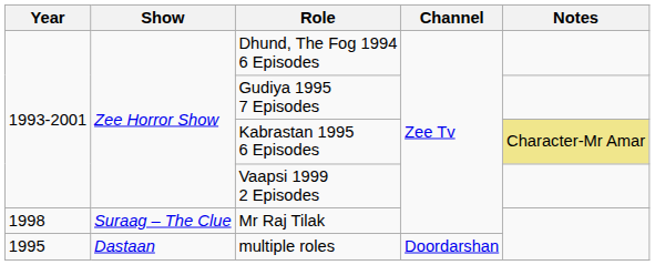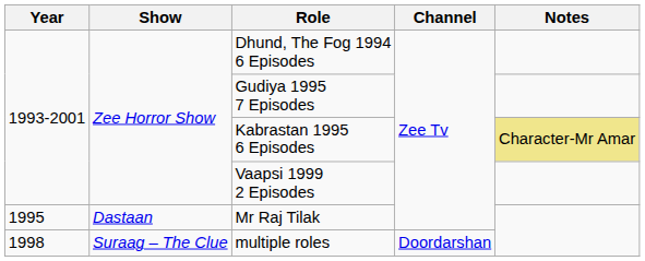 <table class="wikitable">
 <tr>
 <th>Year</th>
 <th>Show</th>
 <th>Role</th>
 <th>Channel</th>
 <th>Notes</th>
 </tr>
 <tr>
 <td Rowspan="4">1993-2001</td>
 <td Rowspan="4"><em><a href='#'>Zee Horror Show</a></em></td>
 <td>Dhund, The Fog 1994<br>6 Episodes</td>
 <td Rowspan="5"><a href='#'>Zee Tv</a></td>
 <td></td>
 </tr>
 <tr>
 <td>Gudiya 1995<br>7 Episodes</td>
 <td></td>
 </tr>
 <tr>
 <td>Kabrastan 1995<br>6 Episodes</td>
 <td style="background: khaki;">Character-Mr Amar</td>
 </tr>
 <tr>
 <td>Vaapsi 1999<br>2 Episodes</td>
 <td></td>
 </tr>
 <tr>
-<td>1998</td>
-<td><em><a href='#'>Suraag – The Clue</a></em></td>
+<td>1995</td>
+<td><em><a href='#'>Dastaan</a></em></td>
 <td>Mr Raj Tilak</td>
 </tr>
 <tr>
-<td>1995</td>
-<td><em><a href='#'>Dastaan</a></em></td>
+<td>1998</td>
+<td><em><a href='#'>Suraag – The Clue</a></em></td>
 <td>multiple roles</td>
 <td Rowspan="5"><a href='#'>Doordarshan</a></td>
 </tr>
 </table>
